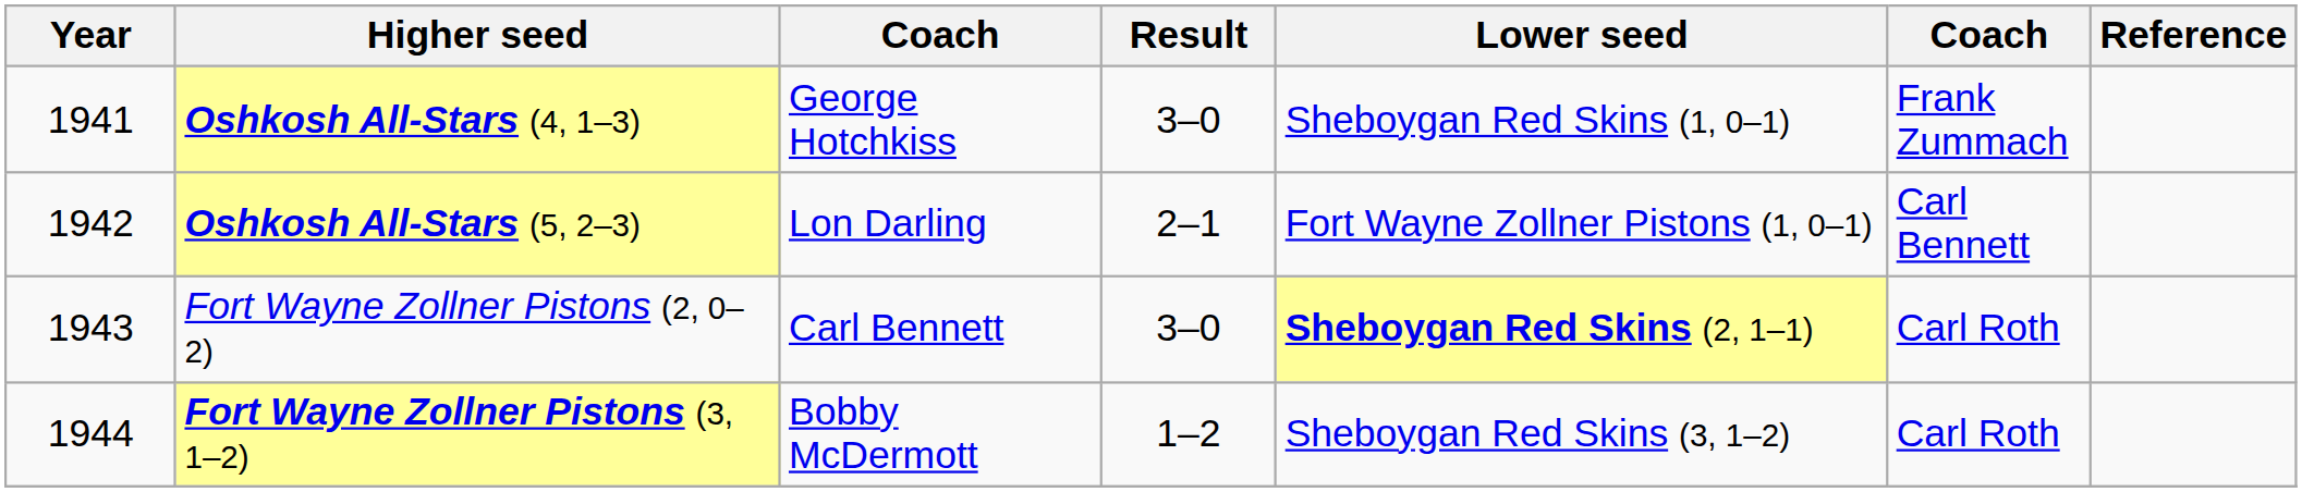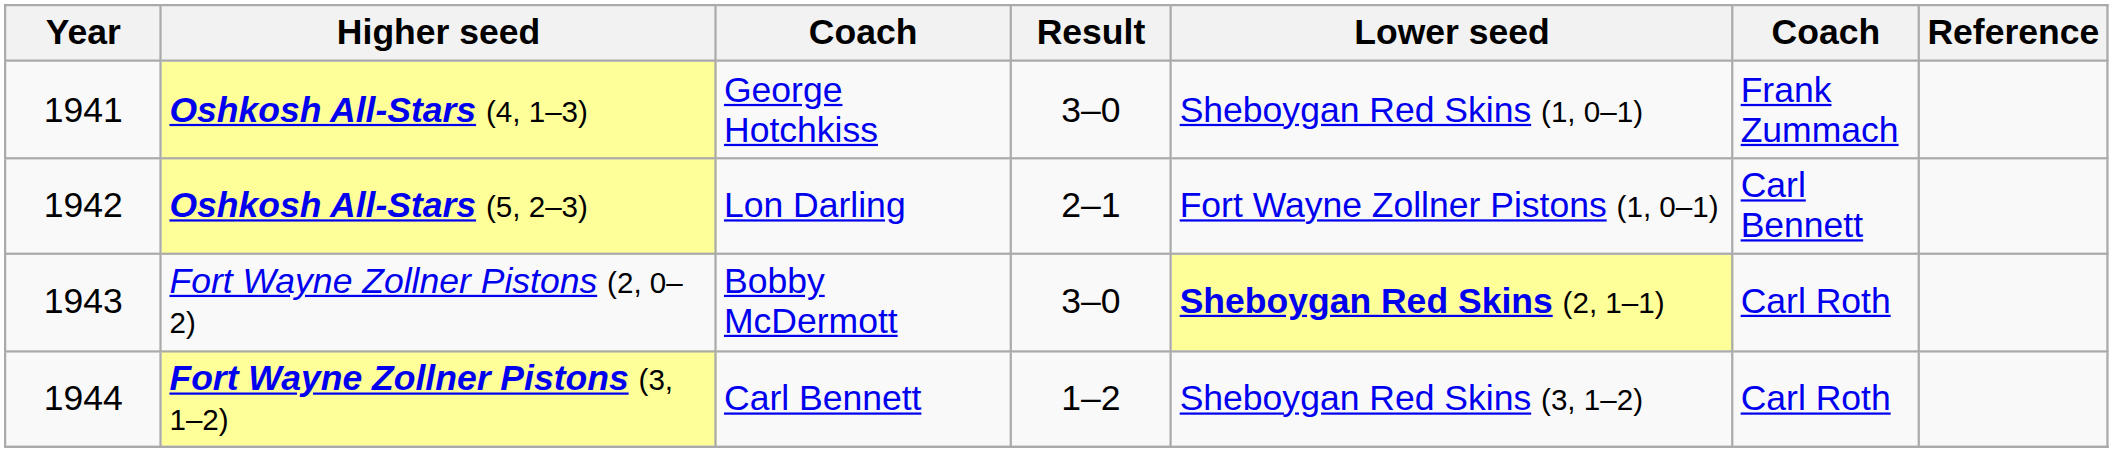 <table class="wikitable sortable" width=75%>
 <tr bgcolor="#efefef">
 <th width=8%>Year</th>
 <th width=30%>Higher seed</th>
 <th width=15%>Coach</th>
 <th width=8% class="unsortable">Result</th>
 <th width=30%>Lower seed</th>
 <th width=15%>Coach</th>
 <th width=3% class="unsortable">Reference</th>
 </tr>
 <tr>
 <td align=center>1941</td>
 <td style="background:#FFFF99"><strong><em><a href='#'>Oshkosh All-Stars</a></em></strong> <small>(4, 1–3)</small></td>
 <td><a href='#'>George Hotchkiss</a></td>
 <td align=center>3–0</td>
 <td><a href='#'>Sheboygan Red Skins</a> <small>(1, 0–1)</small></td>
 <td><a href='#'>Frank Zummach</a></td>
 <td align=center></td>
 </tr>
 <tr>
 <td align=center>1942</td>
 <td style="background:#FFFF99"><strong><em><a href='#'>Oshkosh All-Stars</a></em></strong> <small>(5, 2–3)</small></td>
 <td><a href='#'>Lon Darling</a></td>
 <td align=center>2–1</td>
 <td><a href='#'>Fort Wayne Zollner Pistons</a> <small>(1, 0–1)</small></td>
 <td><a href='#'>Carl Bennett</a></td>
 <td align=center></td>
 </tr>
 <tr>
 <td align=center>1943</td>
 <td><em><a href='#'>Fort Wayne Zollner Pistons</a></em> <small>(2, 0–2)</small></td>
-<td><a href='#'>Carl Bennett</a></td>
+<td><a href='#'>Bobby McDermott</a></td>
 <td align=center>3–0</td>
 <td style="background:#FFFF99"><strong><a href='#'>Sheboygan Red Skins</a></strong> <small>(2, 1–1)</small></td>
 <td><a href='#'>Carl Roth</a></td>
 <td align=center></td>
 </tr>
 <tr>
 <td align=center>1944</td>
 <td style="background:#FFFF99"><strong><em><a href='#'>Fort Wayne Zollner Pistons</a></em></strong> <small>(3, 1–2)</small></td>
-<td><a href='#'>Bobby McDermott</a></td>
+<td><a href='#'>Carl Bennett</a></td>
 <td align=center>1–2</td>
 <td><a href='#'>Sheboygan Red Skins</a> <small>(3, 1–2)</small></td>
 <td><a href='#'>Carl Roth</a></td>
 <td align=center></td>
 </tr>
 <tr>
 </tr>
 </table>
